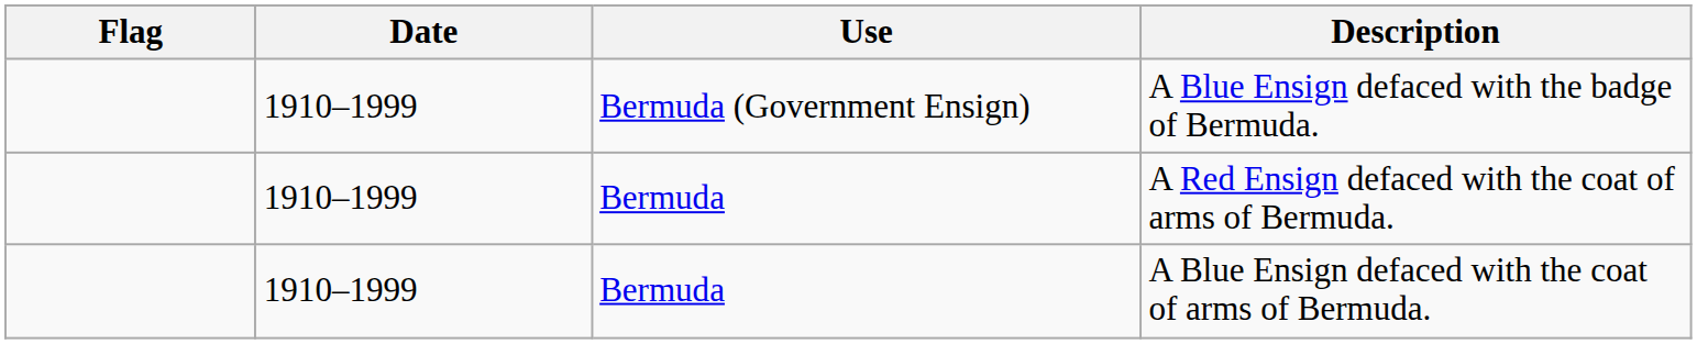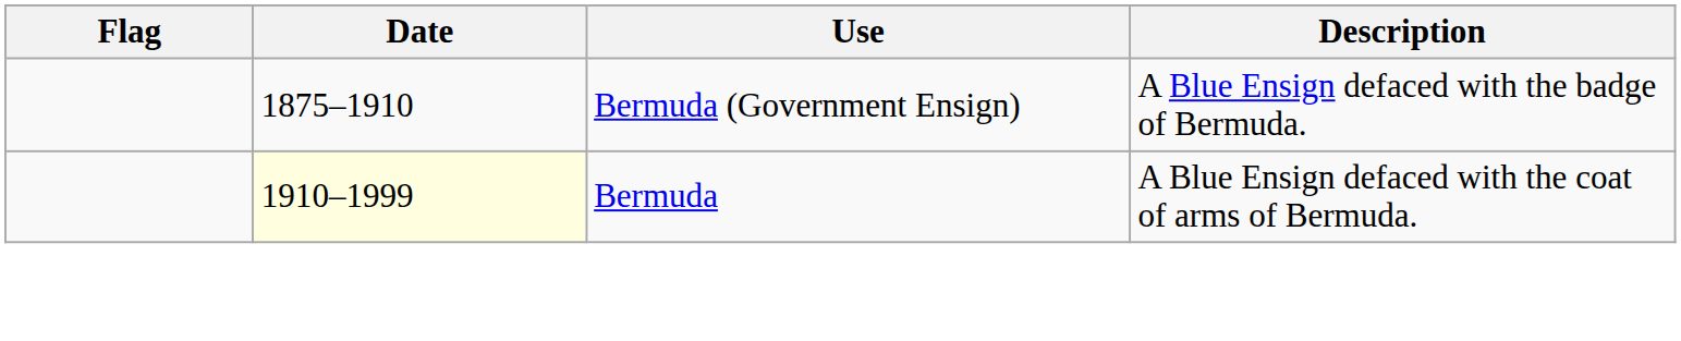 <table class="wikitable">
 <tr style="background:#efefef;">
 <th style="width:110px;">Flag</th>
 <th style="width:150px;">Date</th>
 <th style="width:250px;">Use</th>
 <th style="width:250px;">Description</th>
 </tr>
 <tr>
 <td></td>
-<td>1910–1999</td>
+<td>1875–1910</td>
 <td><a href='#'>Bermuda</a> (Government Ensign)</td>
 <td>A <a href='#'>Blue Ensign</a> defaced with the badge of Bermuda.</td>
 </tr>
 <tr>
 <td></td>
-<td>1910–1999</td>
-<td><a href='#'>Bermuda</a></td>
-<td>A <a href='#'>Red Ensign</a> defaced with the coat of arms of Bermuda.</td>
-</tr>
-<tr>
-<td></td>
-<td>1910–1999</td>
+<td style="background: lightyellow;">1910–1999</td>
 <td><a href='#'>Bermuda</a></td>
 <td>A Blue Ensign defaced with the coat of arms of Bermuda.</td>
 </tr>
 </table>
